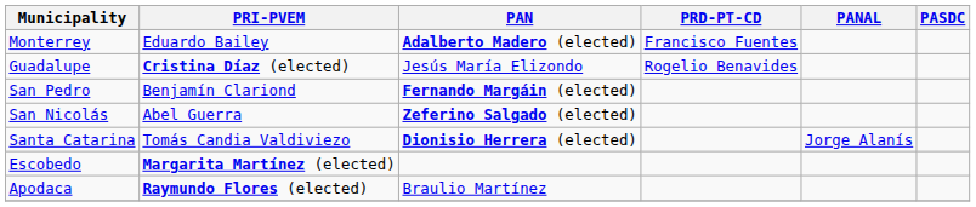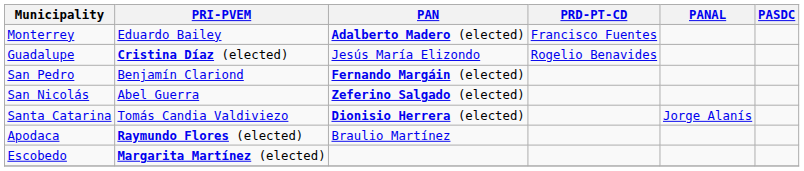 <table class="wikitable">
 <tr>
 <th>Municipality</th>
 <th><a href='#'>PRI-PVEM</a></th>
 <th><a href='#'>PAN</a></th>
 <th><a href='#'>PRD-PT-CD</a></th>
 <th><a href='#'>PANAL</a></th>
 <th><a href='#'>PASDC</a></th>
 </tr>
 <tr>
 <td><a href='#'>Monterrey</a></td>
 <td><a href='#'>Eduardo Bailey</a></td>
 <td><strong><a href='#'>Adalberto Madero</a></strong> (elected)</td>
 <td><a href='#'>Francisco Fuentes</a></td>
 <td></td>
 <td></td>
 </tr>
 <tr>
 <td><a href='#'>Guadalupe</a></td>
 <td><strong><a href='#'>Cristina Díaz</a></strong> (elected)</td>
 <td><a href='#'>Jesús María Elizondo</a></td>
 <td><a href='#'>Rogelio Benavides</a></td>
 <td></td>
 <td></td>
 </tr>
 <tr>
 <td><a href='#'>San Pedro</a></td>
 <td><a href='#'>Benjamín Clariond</a></td>
 <td><strong><a href='#'>Fernando Margáin</a></strong> (elected)</td>
 <td></td>
 <td></td>
 <td></td>
 </tr>
 <tr>
 <td><a href='#'>San Nicolás</a></td>
 <td><a href='#'>Abel Guerra</a></td>
 <td><strong><a href='#'>Zeferino Salgado</a></strong> (elected)</td>
 <td></td>
 <td></td>
 <td></td>
 </tr>
 <tr>
 <td><a href='#'>Santa Catarina</a></td>
 <td><a href='#'>Tomás Candia Valdiviezo</a></td>
 <td><strong><a href='#'>Dionisio Herrera</a></strong> (elected)</td>
 <td></td>
 <td><a href='#'>Jorge Alanís</a></td>
 <td></td>
 </tr>
 <tr>
+<td><a href='#'>Apodaca</a></td>
+<td><strong><a href='#'>Raymundo Flores</a></strong> (elected)</td>
+<td><a href='#'>Braulio Martínez</a></td>
+<td></td>
+<td></td>
+<td></td>
+</tr>
+<tr>
 <td><a href='#'>Escobedo</a></td>
 <td><strong><a href='#'>Margarita Martínez</a></strong> (elected)</td>
 <td></td>
 <td></td>
 <td></td>
 <td></td>
 </tr>
 <tr>
-<td><a href='#'>Apodaca</a></td>
-<td><strong><a href='#'>Raymundo Flores</a></strong> (elected)</td>
-<td><a href='#'>Braulio Martínez</a></td>
-<td></td>
-<td></td>
-<td></td>
-</tr>
-<tr>
 </tr>
 </table>
